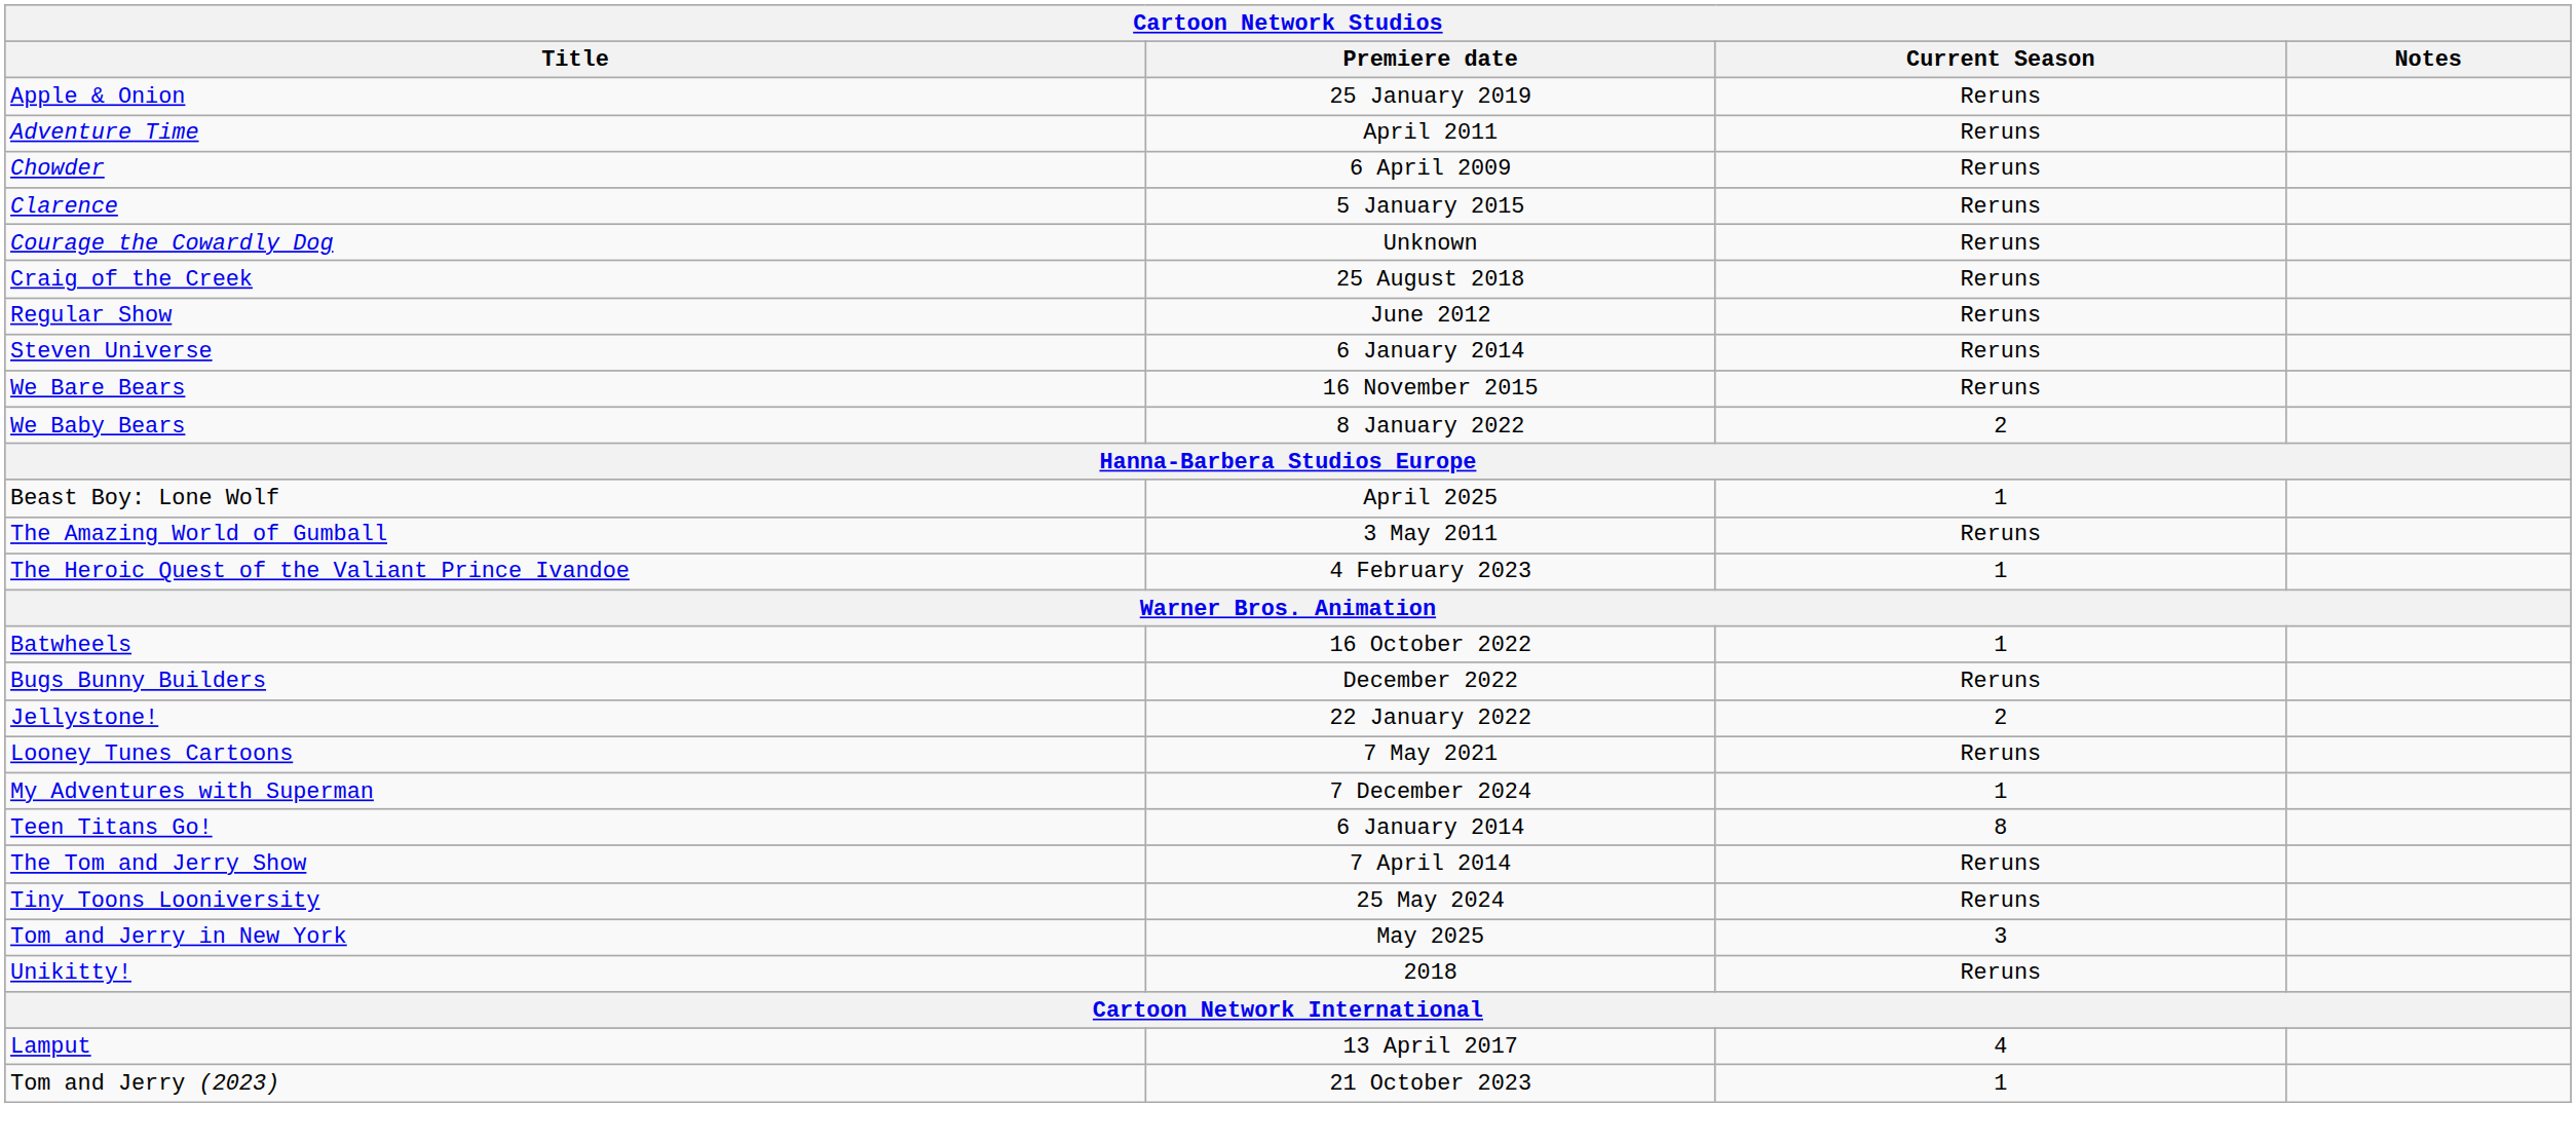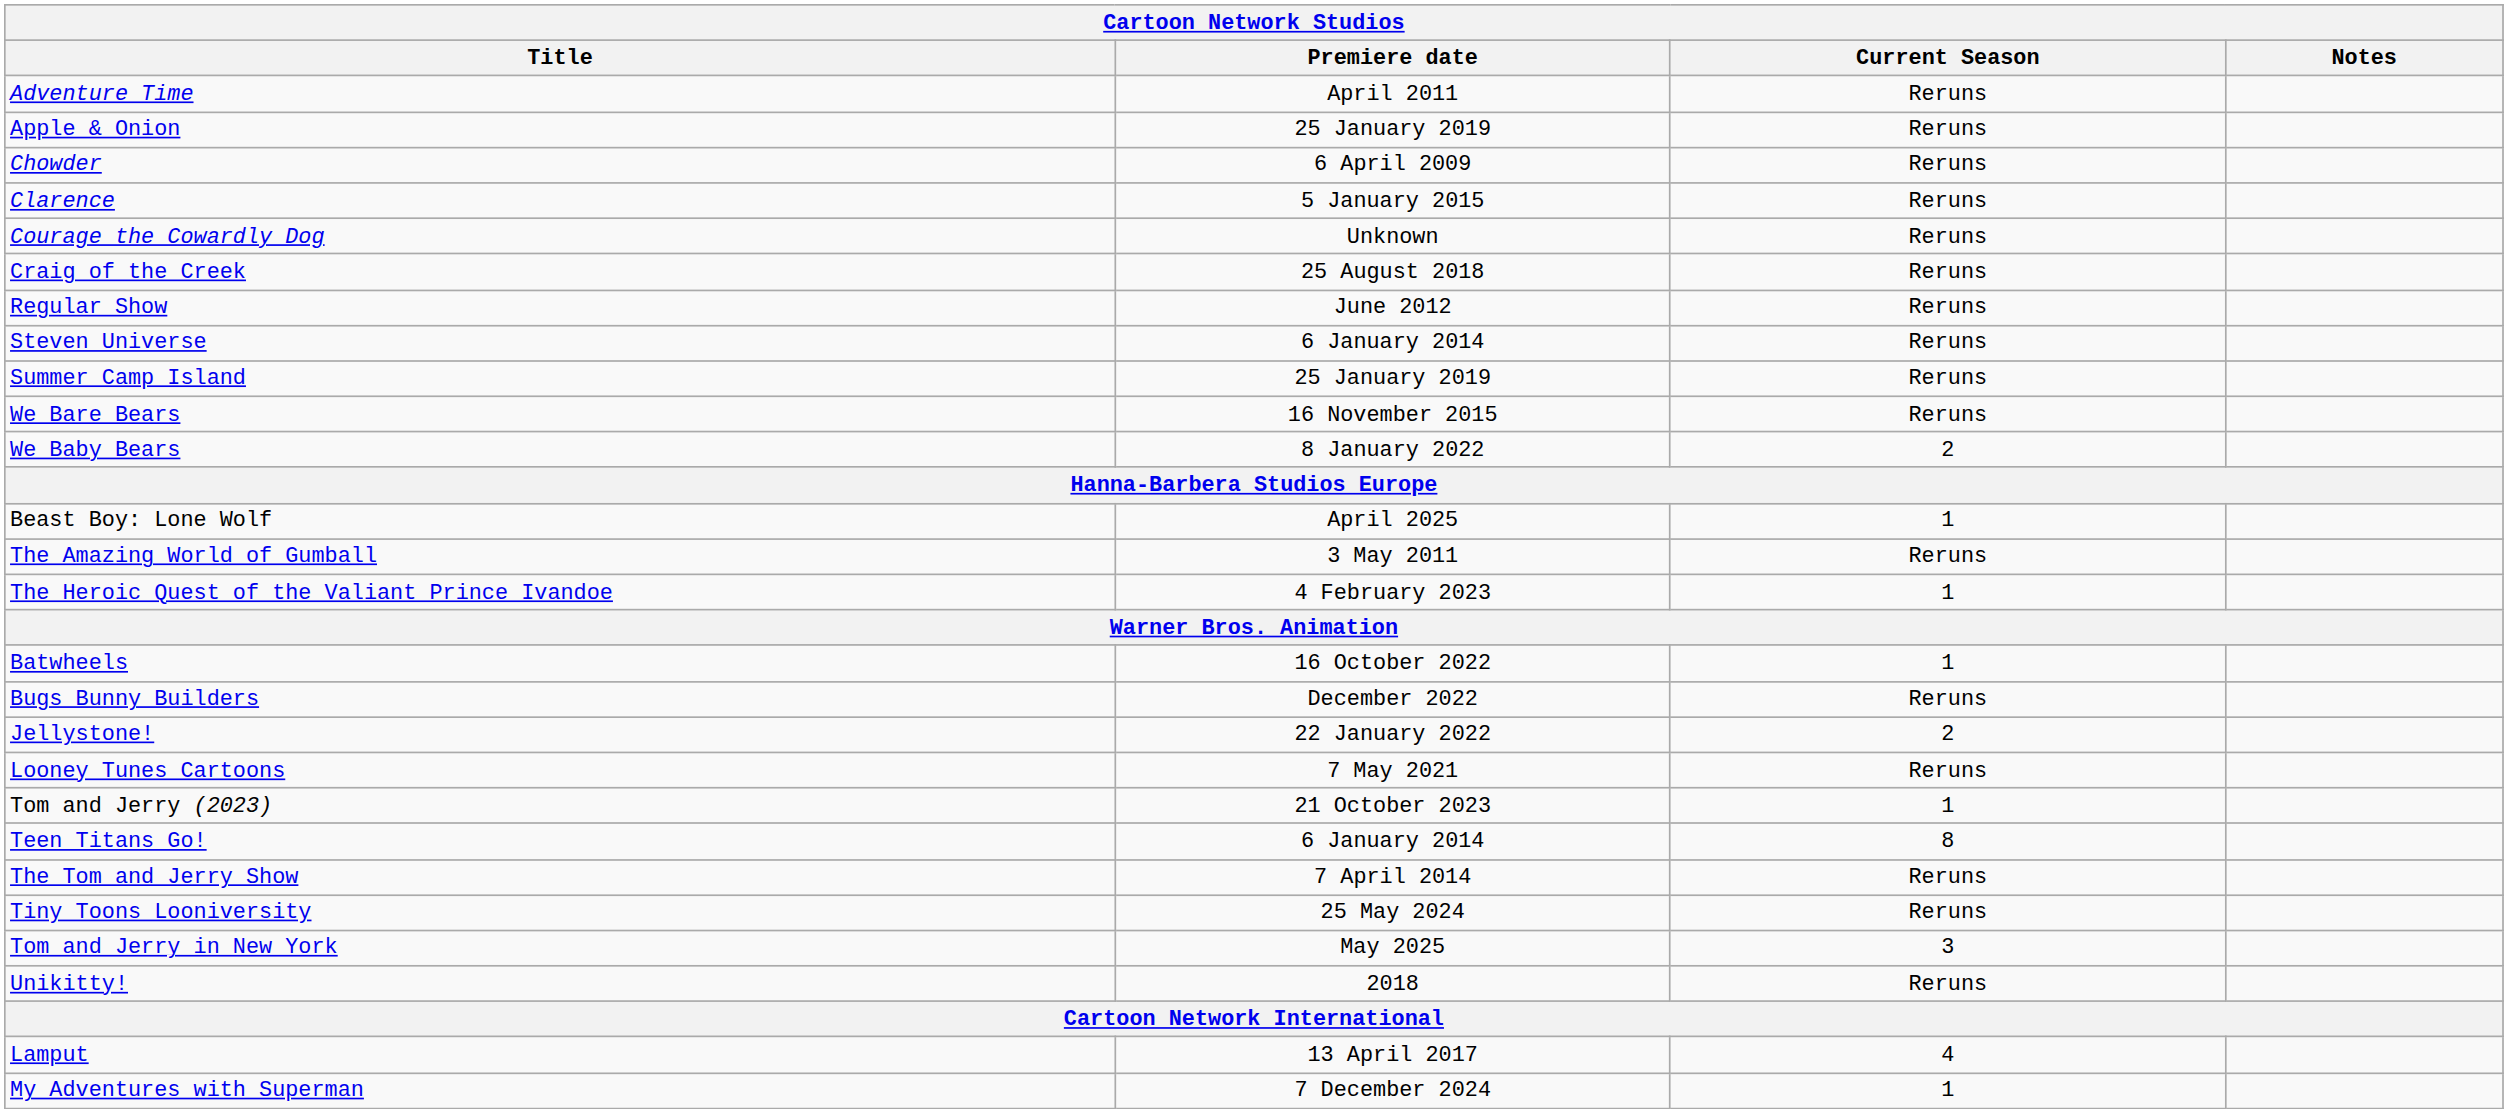 <table class="wikitable plainrowheaders sortable" style="width:75%;text-align:center;">
 <tr>
 <th colspan="4"><a href='#'>Cartoon Network Studios</a></th>
 </tr>
 <tr>
 <th scope="col" style="width:20%;">Title</th>
 <th scope="col" style="width:10%;">Premiere date</th>
 <th scope="col" style="width:10%;">Current Season</th>
 <th class="unsortable" style="width:5%;">Notes</th>
 </tr>
 <tr>
-<td style="text-align: left;"><a href='#'>Apple & Onion</a></td>
-<td>25 January 2019</td>
+<td style="text-align:left;" scope="row"><em><a href='#'>Adventure Time</a></em></td>
+<td>April 2011</td>
 <td>Reruns</td>
 <td></td>
 </tr>
 <tr>
-<td style="text-align:left;" scope="row"><em><a href='#'>Adventure Time</a></em></td>
-<td>April 2011</td>
+<td style="text-align: left;"><a href='#'>Apple & Onion</a></td>
+<td>25 January 2019</td>
 <td>Reruns</td>
 <td></td>
 </tr>
 <tr>
 <td style="text-align:left;" scope="row"><a href='#'><em>Chowder</em></a></td>
 <td>6 April 2009</td>
 <td>Reruns</td>
 <td></td>
 </tr>
 <tr>
 <td style="text-align:left;" scope="row"><em><a href='#'>Clarence</a></em></td>
 <td>5 January 2015</td>
 <td>Reruns</td>
 <td></td>
 </tr>
 <tr>
 <td style="text-align:left;" scope="row"><em><a href='#'>Courage the Cowardly Dog</a></td>
 <td>Unknown</td>
 <td>Reruns</td>
 <td></td>
 </tr>
 <tr>
 <td style="text-align: left;"><a href='#'>Craig of the Creek</a></td>
 <td>25 August 2018</td>
 <td>Reruns</td>
 <td></td>
 </tr>
 <tr>
 <td style="text-align:left;" scope="row"></em><a href='#'>Regular Show</a><em></td>
 <td>June 2012</td>
 <td>Reruns</td>
 <td></td>
 </tr>
 <tr>
 <td style="text-align:left;" scope="row"></em><a href='#'>Steven Universe</a><em></td>
 <td>6 January 2014</td>
+<td>Reruns</td>
+<td></td>
+</tr>
+<tr>
+<td style="text-align: left;"><a href='#'>Summer Camp Island</a></td>
+<td>25 January 2019</td>
 <td>Reruns</td>
 <td></td>
 </tr>
 <tr>
 <td style="text-align:left;" scope="row"></em><a href='#'>We Bare Bears</a><em></td>
 <td>16 November 2015</td>
 <td>Reruns</td>
 <td></td>
 </tr>
 <tr>
 <td style="text-align:left;" scope="row"></em><a href='#'>We Baby Bears</a><em></td>
 <td>8 January 2022</td>
 <td>2</td>
 <td></td>
 </tr>
 <tr>
 <th colspan="4"><a href='#'>Hanna-Barbera Studios Europe</a></th>
 </tr>
 <tr>
 <td style="text-align:left;" scope="row"></em>Beast Boy: Lone Wolf<em></td>
 <td>April 2025</td>
 <td>1</td>
 <td></td>
 </tr>
 <tr>
 <td style="text-align: left;"><a href='#'>The Amazing World of Gumball</a></td>
 <td>3 May 2011</td>
 <td>Reruns</td>
 <td></td>
 </tr>
 <tr>
 <td style="text-align:left;" scope="row"></em><a href='#'>The Heroic Quest of the Valiant Prince Ivandoe</a><em></td>
 <td>4 February 2023</td>
 <td>1</td>
 <td></td>
 </tr>
 <tr>
 <th colspan="4"><a href='#'>Warner Bros. Animation</a></th>
 </tr>
 <tr>
 <td style="text-align:left;" scope="row"></em><a href='#'>Batwheels</a><em></td>
 <td>16 October 2022</td>
 <td>1</td>
 <td></td>
 </tr>
 <tr>
 <td style="text-align:left;" scope="row"></em><a href='#'>Bugs Bunny Builders</a><em></td>
 <td>December 2022</td>
 <td>Reruns</td>
 <td></td>
 </tr>
 <tr>
 <td style="text-align:left;" scope="row"></em><a href='#'>Jellystone!</a><em></td>
 <td>22 January 2022</td>
 <td>2</td>
 <td></td>
 </tr>
 <tr>
 <td style="text-align:left;" scope="row"></em><a href='#'>Looney Tunes Cartoons</a><em></td>
 <td>7 May 2021</td>
 <td>Reruns</td>
 <td></td>
 </tr>
 <tr>
-<td style="text-align:left;" scope="row"></em><a href='#'>My Adventures with Superman</a><em></td>
-<td>7 December 2024</td>
+<td style="text-align:left;" scope="row"></em>Tom and Jerry<em> (2023)</td>
+<td>21 October 2023</td>
 <td>1</td>
 <td></td>
 </tr>
 <tr>
 <td style="text-align:left;" scope="row"></em><a href='#'>Teen Titans Go!</a><em></td>
 <td>6 January 2014</td>
 <td>8</td>
 <td></td>
 </tr>
 <tr>
 <td style="text-align:left;" scope="row"></em><a href='#'>The Tom and Jerry Show</a><em></td>
 <td>7 April 2014</td>
 <td>Reruns</td>
 <td></td>
 </tr>
 <tr>
 <td style="text-align:left;" scope="row"></em><a href='#'>Tiny Toons Looniversity</a><em></td>
 <td>25 May 2024</td>
 <td>Reruns</td>
 <td></td>
 </tr>
 <tr>
 <td style="text-align: left;"><a href='#'>Tom and Jerry in New York</a></td>
 <td>May 2025</td>
 <td>3</td>
 <td></td>
 </tr>
 <tr>
 <td style="text-align: left;"><a href='#'>Unikitty!</a></td>
 <td>2018</td>
 <td>Reruns</td>
 <td></td>
 </tr>
 <tr>
 <th colspan="4"><a href='#'>Cartoon Network International</a></th>
 </tr>
 <tr>
 <td style="text-align:left;" scope="row"></em><a href='#'>Lamput</a><em></td>
 <td>13 April 2017</td>
 <td>4</td>
 <td></td>
 </tr>
 <tr>
-<td style="text-align:left;" scope="row"></em>Tom and Jerry<em> (2023)</td>
-<td>21 October 2023</td>
+<td style="text-align:left;" scope="row"></em><a href='#'>My Adventures with Superman</a><em></td>
+<td>7 December 2024</td>
 <td>1</td>
 <td></td>
 </tr>
 </table>
